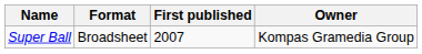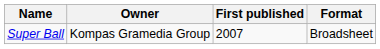 <table class="wikitable sortable" style="font-size: 100%">
 <tr>
 <th>Name</th>
+<th>Owner</th>
+<th>First published</th>
 <th>Format</th>
-<th>First published</th>
-<th>Owner</th>
 </tr>
 <tr>
 <td><em><a href='#'>Super Ball</a></em></td>
+<td>Kompas Gramedia Group</td>
+<td>2007</td>
 <td>Broadsheet</td>
-<td>2007</td>
-<td>Kompas Gramedia Group</td>
 </tr>
 </table>
